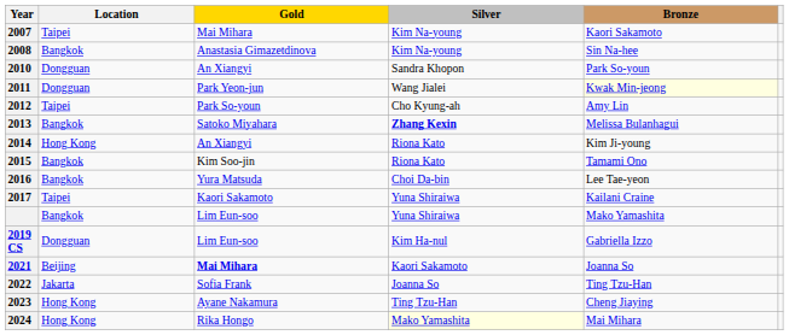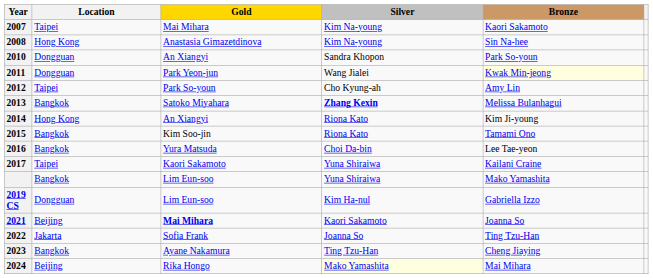 <table class="wikitable unsortable" style="text-align:left; width:85%">
 <tr>
 <th scope="col" style="text-align:center">Year</th>
 <th scope="col" style="text-align:center; width:20%">Location</th>
 <td scope="col" style="text-align:center; width:25%; background:gold"><strong>Gold</strong></td>
 <td scope="col" style="text-align:center; width:25%; background:silver"><strong>Silver</strong></td>
 <td scope="col" style="text-align:center; width:25%; background:#c96"><strong>Bronze</strong></td>
 <th scope="col" style="text-align:center"></th>
 </tr>
 <tr>
 <th scope="row" style="text-align:left">2007</th>
 <td> <a href='#'>Taipei</a></td>
 <td> <a href='#'>Mai Mihara</a></td>
 <td> <a href='#'>Kim Na-young</a></td>
 <td> <a href='#'>Kaori Sakamoto</a></td>
 <td></td>
 </tr>
 <tr>
 <th scope="row" style="text-align:left">2008</th>
-<td> <a href='#'>Bangkok</a></td>
+<td> <a href='#'>Hong Kong</a></td>
 <td> <a href='#'>Anastasia Gimazetdinova</a></td>
 <td> <a href='#'>Kim Na-young</a></td>
 <td> <a href='#'>Sin Na-hee</a></td>
 <td></td>
 </tr>
 <tr>
 <th scope="row" style="text-align:left">2010</th>
 <td> <a href='#'>Dongguan</a></td>
 <td> <a href='#'>An Xiangyi</a></td>
 <td> Sandra Khopon</td>
 <td> <a href='#'>Park So-youn</a></td>
 <td></td>
 </tr>
 <tr>
 <th scope="row" style="text-align:left">2011</th>
 <td> <a href='#'>Dongguan</a></td>
 <td> <a href='#'>Park Yeon-jun</a></td>
 <td> Wang Jialei</td>
 <td style="background: lightyellow;"> <a href='#'>Kwak Min-jeong</a></td>
 <td></td>
 </tr>
 <tr>
 <th scope="row" style="text-align:left">2012</th>
 <td> <a href='#'>Taipei</a></td>
 <td> <a href='#'>Park So-youn</a></td>
 <td> Cho Kyung-ah</td>
 <td> <a href='#'>Amy Lin</a></td>
 <td></td>
 </tr>
 <tr>
 <th scope="row" style="text-align:left">2013</th>
 <td> <a href='#'>Bangkok</a></td>
 <td> <a href='#'>Satoko Miyahara</a></td>
 <td><strong> <a href='#'>Zhang Kexin</a></strong></td>
 <td> <a href='#'>Melissa Bulanhagui</a></td>
 <td></td>
 </tr>
 <tr>
 <th scope="row" style="text-align:left">2014</th>
 <td> <a href='#'>Hong Kong</a></td>
 <td> <a href='#'>An Xiangyi</a></td>
 <td> <a href='#'>Riona Kato</a></td>
 <td> Kim Ji-young</td>
 <td></td>
 </tr>
 <tr>
 <th scope="row" style="text-align:left">2015</th>
 <td> <a href='#'>Bangkok</a></td>
 <td> Kim Soo-jin</td>
 <td> <a href='#'>Riona Kato</a></td>
 <td> <a href='#'>Tamami Ono</a></td>
 <td></td>
 </tr>
 <tr>
 <th scope="row" style="text-align:left">2016</th>
 <td> <a href='#'>Bangkok</a></td>
 <td> <a href='#'>Yura Matsuda</a></td>
 <td> <a href='#'>Choi Da-bin</a></td>
 <td> Lee Tae-yeon</td>
 <td></td>
 </tr>
 <tr>
 <th scope="row" style="text-align:left">2017</th>
 <td> <a href='#'>Taipei</a></td>
 <td> <a href='#'>Kaori Sakamoto</a></td>
 <td> <a href='#'>Yuna Shiraiwa</a></td>
 <td> <a href='#'>Kailani Craine</a></td>
 <td></td>
 </tr>
 <tr>
 <th scope="row" style="text-align:left"></th>
 <td> <a href='#'>Bangkok</a></td>
 <td> <a href='#'>Lim Eun-soo</a></td>
 <td> <a href='#'>Yuna Shiraiwa</a></td>
 <td> <a href='#'>Mako Yamashita</a></td>
 <td></td>
 </tr>
 <tr>
 <th scope="row" style="text-align:left"><a href='#'>2019 CS</a></th>
 <td> <a href='#'>Dongguan</a></td>
 <td> <a href='#'>Lim Eun-soo</a></td>
 <td> <a href='#'>Kim Ha-nul</a></td>
 <td> <a href='#'>Gabriella Izzo</a></td>
 <td></td>
 </tr>
 <tr>
 <th scope="row" style="text-align:left"><a href='#'>2021</a></th>
 <td> <a href='#'>Beijing</a></td>
 <td><strong> <a href='#'>Mai Mihara</a></strong></td>
 <td> <a href='#'>Kaori Sakamoto</a></td>
 <td> <a href='#'>Joanna So</a></td>
 <td></td>
 </tr>
 <tr>
 <th scope="row" style="text-align:left">2022</th>
 <td> <a href='#'>Jakarta</a></td>
 <td> <a href='#'>Sofia Frank</a></td>
 <td> <a href='#'>Joanna So</a></td>
 <td> <a href='#'>Ting Tzu-Han</a></td>
 <td></td>
 </tr>
 <tr>
 <th scope="row" style="text-align:left">2023</th>
-<td> <a href='#'>Hong Kong</a></td>
+<td> <a href='#'>Bangkok</a></td>
 <td> <a href='#'>Ayane Nakamura</a></td>
 <td> <a href='#'>Ting Tzu-Han</a></td>
 <td> <a href='#'>Cheng Jiaying</a></td>
 <td></td>
 </tr>
 <tr>
 <th scope="row" style="text-align:left">2024</th>
-<td> <a href='#'>Hong Kong</a></td>
+<td> <a href='#'>Beijing</a></td>
 <td> <a href='#'>Rika Hongo</a></td>
 <td style="background: lightyellow;"> <a href='#'>Mako Yamashita</a></td>
 <td> <a href='#'>Mai Mihara</a></td>
 <td></td>
 </tr>
 </table>
